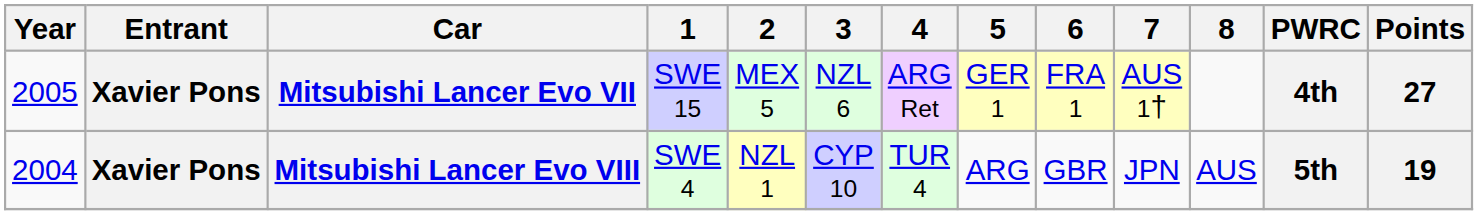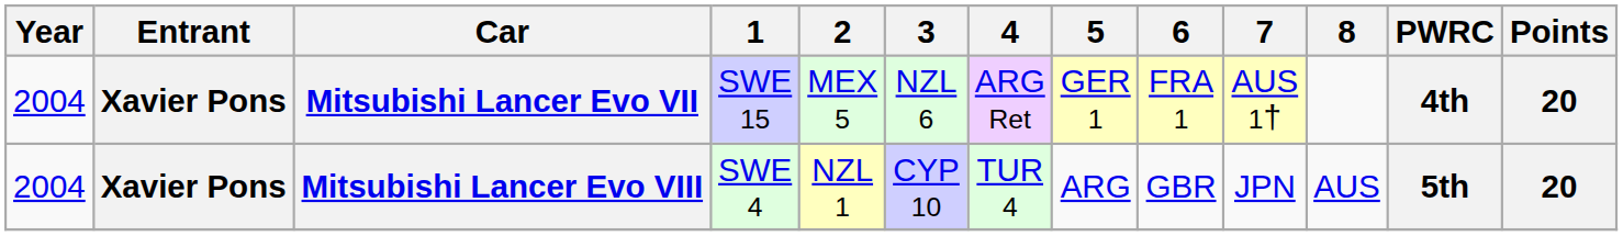 <table class="wikitable" border="1" style="text-align:center; font-size:85%;">
 <tr>
 <th>Year</th>
 <th>Entrant</th>
 <th>Car</th>
 <th>1</th>
 <th>2</th>
 <th>3</th>
 <th>4</th>
 <th>5</th>
 <th>6</th>
 <th>7</th>
 <th>8</th>
 <th>PWRC</th>
 <th>Points</th>
 </tr>
 <tr>
-<td><a href='#'>2005</a></td>
+<td><a href='#'>2004</a></td>
 <th nowrap>Xavier Pons</th>
 <th nowrap><a href='#'>Mitsubishi Lancer Evo VII</a></th>
 <td style="background:#CFCFFF;"><a href='#'>SWE</a><br><small>15</small></td>
 <td style="background:#DFFFDF;"><a href='#'>MEX</a><br><small>5</small></td>
 <td style="background:#DFFFDF;"><a href='#'>NZL</a><br><small>6</small></td>
 <td style="background:#EFCFFF;"><a href='#'>ARG</a><br><small>Ret</small></td>
 <td style="background:#FFFFBF;"><a href='#'>GER</a><br><small>1</small></td>
 <td style="background:#FFFFBF;"><a href='#'>FRA</a><br><small>1</small></td>
 <td style="background:#FFFFBF;"><a href='#'>AUS</a><br><small>1</small>†</td>
 <td></td>
 <th>4th</th>
-<th>27</th>
+<th>20</th>
 </tr>
 <tr>
 <td><a href='#'>2004</a></td>
 <th nowrap>Xavier Pons</th>
 <th nowrap><a href='#'>Mitsubishi Lancer Evo VIII</a></th>
 <td style="background:#DFFFDF;"><a href='#'>SWE</a><br><small>4</small></td>
 <td style="background:#FFFFBF;"><a href='#'>NZL</a><br><small>1</small></td>
 <td style="background:#CFCFFF;"><a href='#'>CYP</a><br><small>10</small></td>
 <td style="background:#DFFFDF;"><a href='#'>TUR</a><br><small>4</small></td>
 <td><a href='#'>ARG</a></td>
 <td><a href='#'>GBR</a></td>
 <td><a href='#'>JPN</a></td>
 <td><a href='#'>AUS</a></td>
 <th>5th</th>
-<th>19</th>
+<th>20</th>
 </tr>
 <tr>
 </tr>
 </table>
